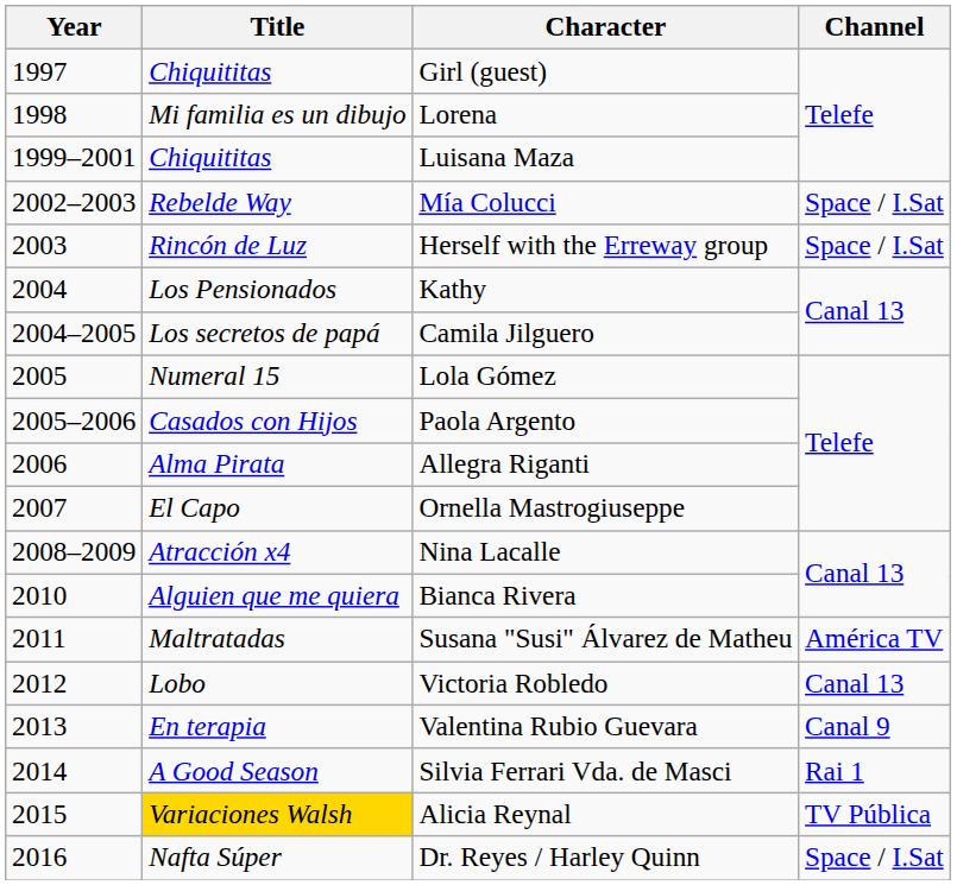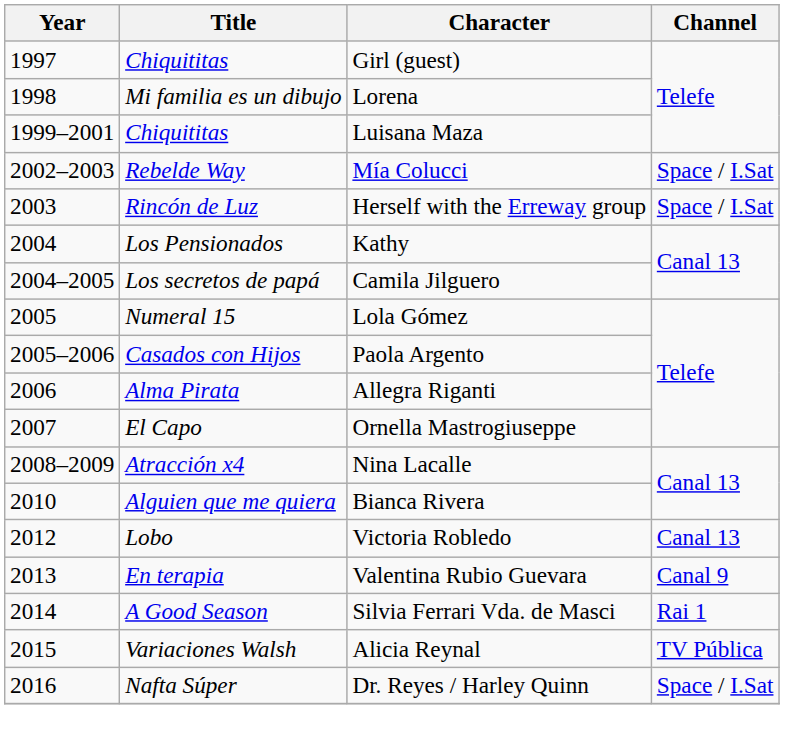 <table class="wikitable">
 <tr>
 <th>Year</th>
 <th>Title</th>
 <th>Character</th>
 <th>Channel</th>
 </tr>
 <tr>
 <td>1997</td>
 <td><em><a href='#'>Chiquititas</a></em></td>
 <td>Girl (guest)</td>
 <td rowspan="3"><a href='#'>Telefe</a></td>
 </tr>
 <tr>
 <td>1998</td>
 <td><em>Mi familia es un dibujo</em></td>
 <td>Lorena</td>
 </tr>
 <tr>
 <td>1999–2001</td>
 <td><em><a href='#'>Chiquititas</a></em></td>
 <td>Luisana Maza</td>
 </tr>
 <tr>
 <td>2002–2003</td>
 <td><em><a href='#'>Rebelde Way</a></em></td>
 <td><a href='#'>Mía Colucci</a></td>
 <td><a href='#'>Space</a> / <a href='#'>I.Sat</a></td>
 </tr>
 <tr>
 <td>2003</td>
 <td><em><a href='#'>Rincón de Luz</a></em></td>
 <td>Herself with the <a href='#'>Erreway</a> group</td>
 <td><a href='#'>Space</a> / <a href='#'>I.Sat</a></td>
 </tr>
 <tr>
 <td>2004</td>
 <td><em>Los Pensionados</em></td>
 <td>Kathy</td>
 <td rowspan="2"><a href='#'>Canal 13</a></td>
 </tr>
 <tr>
 <td>2004–2005</td>
 <td><em>Los secretos de papá</em></td>
 <td>Camila Jilguero</td>
 </tr>
 <tr>
 <td>2005</td>
 <td><em>Numeral 15</em></td>
 <td>Lola Gómez</td>
 <td rowspan="4"><a href='#'>Telefe</a></td>
 </tr>
 <tr>
 <td>2005–2006</td>
 <td><a href='#'><em>Casados con Hijos</em></a></td>
 <td>Paola Argento</td>
 </tr>
 <tr>
 <td>2006</td>
 <td><em><a href='#'>Alma Pirata</a></em></td>
 <td>Allegra Riganti</td>
 </tr>
 <tr>
 <td>2007</td>
 <td><em>El Capo</em></td>
 <td>Ornella Mastrogiuseppe</td>
 </tr>
 <tr>
 <td>2008–2009</td>
 <td><em><a href='#'>Atracción x4</a></em></td>
 <td>Nina Lacalle</td>
 <td rowspan="2"><a href='#'>Canal 13</a></td>
 </tr>
 <tr>
 <td>2010</td>
 <td><em><a href='#'>Alguien que me quiera</a></em></td>
 <td>Bianca Rivera</td>
 </tr>
 <tr>
-<td>2011</td>
-<td><em>Maltratadas</em></td>
-<td>Susana "Susi" Álvarez de Matheu</td>
-<td><a href='#'>América TV</a></td>
-</tr>
-<tr>
 <td>2012</td>
 <td><em>Lobo</em></td>
 <td>Victoria Robledo</td>
 <td><a href='#'>Canal 13</a></td>
 </tr>
 <tr>
 <td>2013</td>
 <td><em><a href='#'>En terapia</a></em></td>
 <td>Valentina Rubio Guevara</td>
 <td><a href='#'>Canal 9</a></td>
 </tr>
 <tr>
 <td>2014</td>
 <td><em><a href='#'>A Good Season</a></em></td>
 <td>Silvia Ferrari Vda. de Masci</td>
 <td><a href='#'>Rai 1</a></td>
 </tr>
 <tr>
 <td>2015</td>
-<td style="background: gold;"><em>Variaciones Walsh</em></td>
+<td><em>Variaciones Walsh</em></td>
 <td>Alicia Reynal</td>
 <td><a href='#'>TV Pública</a></td>
 </tr>
 <tr>
 <td>2016</td>
 <td><em>Nafta Súper</em></td>
 <td>Dr. Reyes / Harley Quinn</td>
 <td><a href='#'>Space</a> / <a href='#'>I.Sat</a></td>
 </tr>
 <tr>
 </tr>
 </table>
